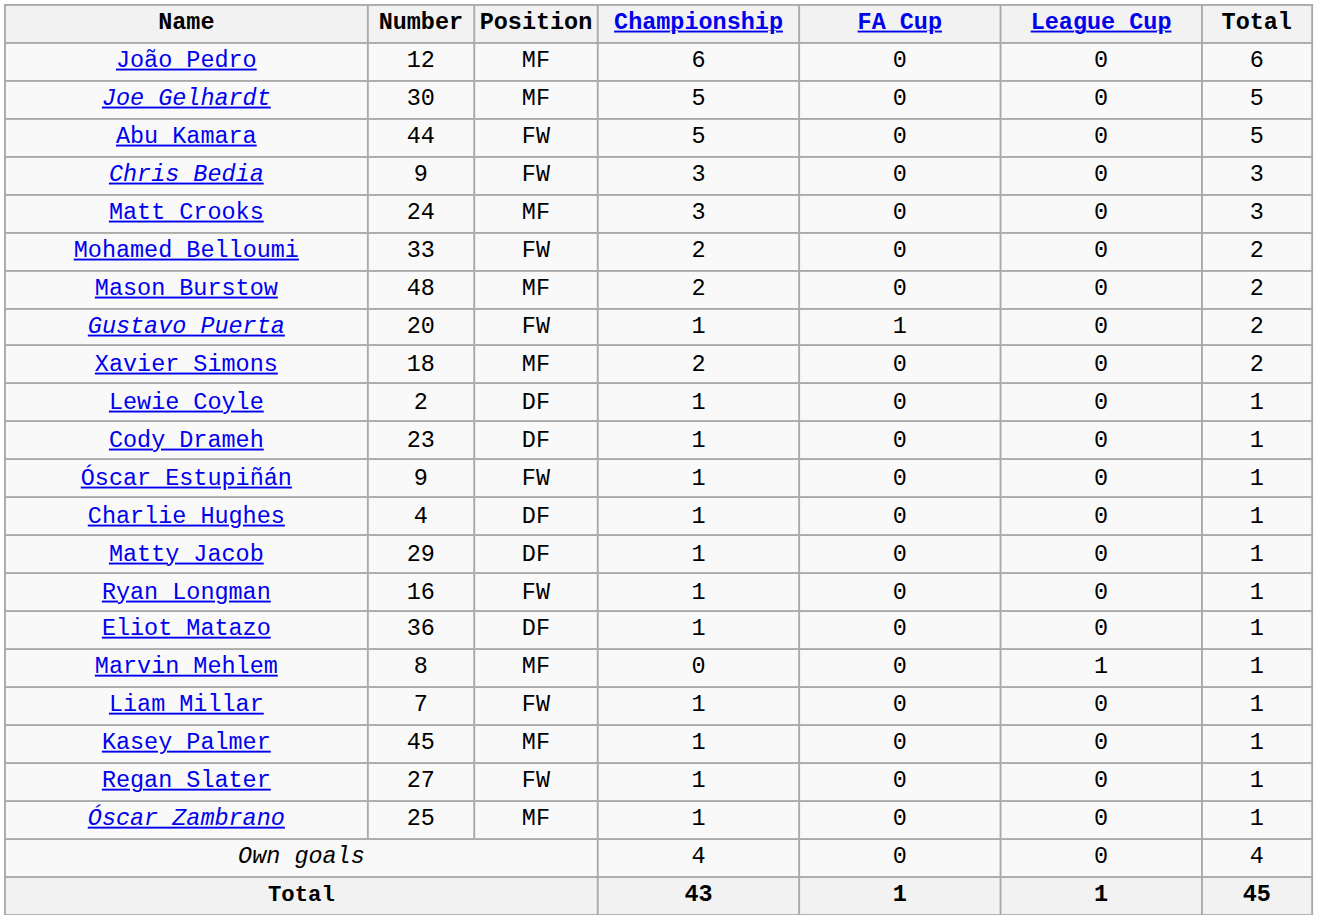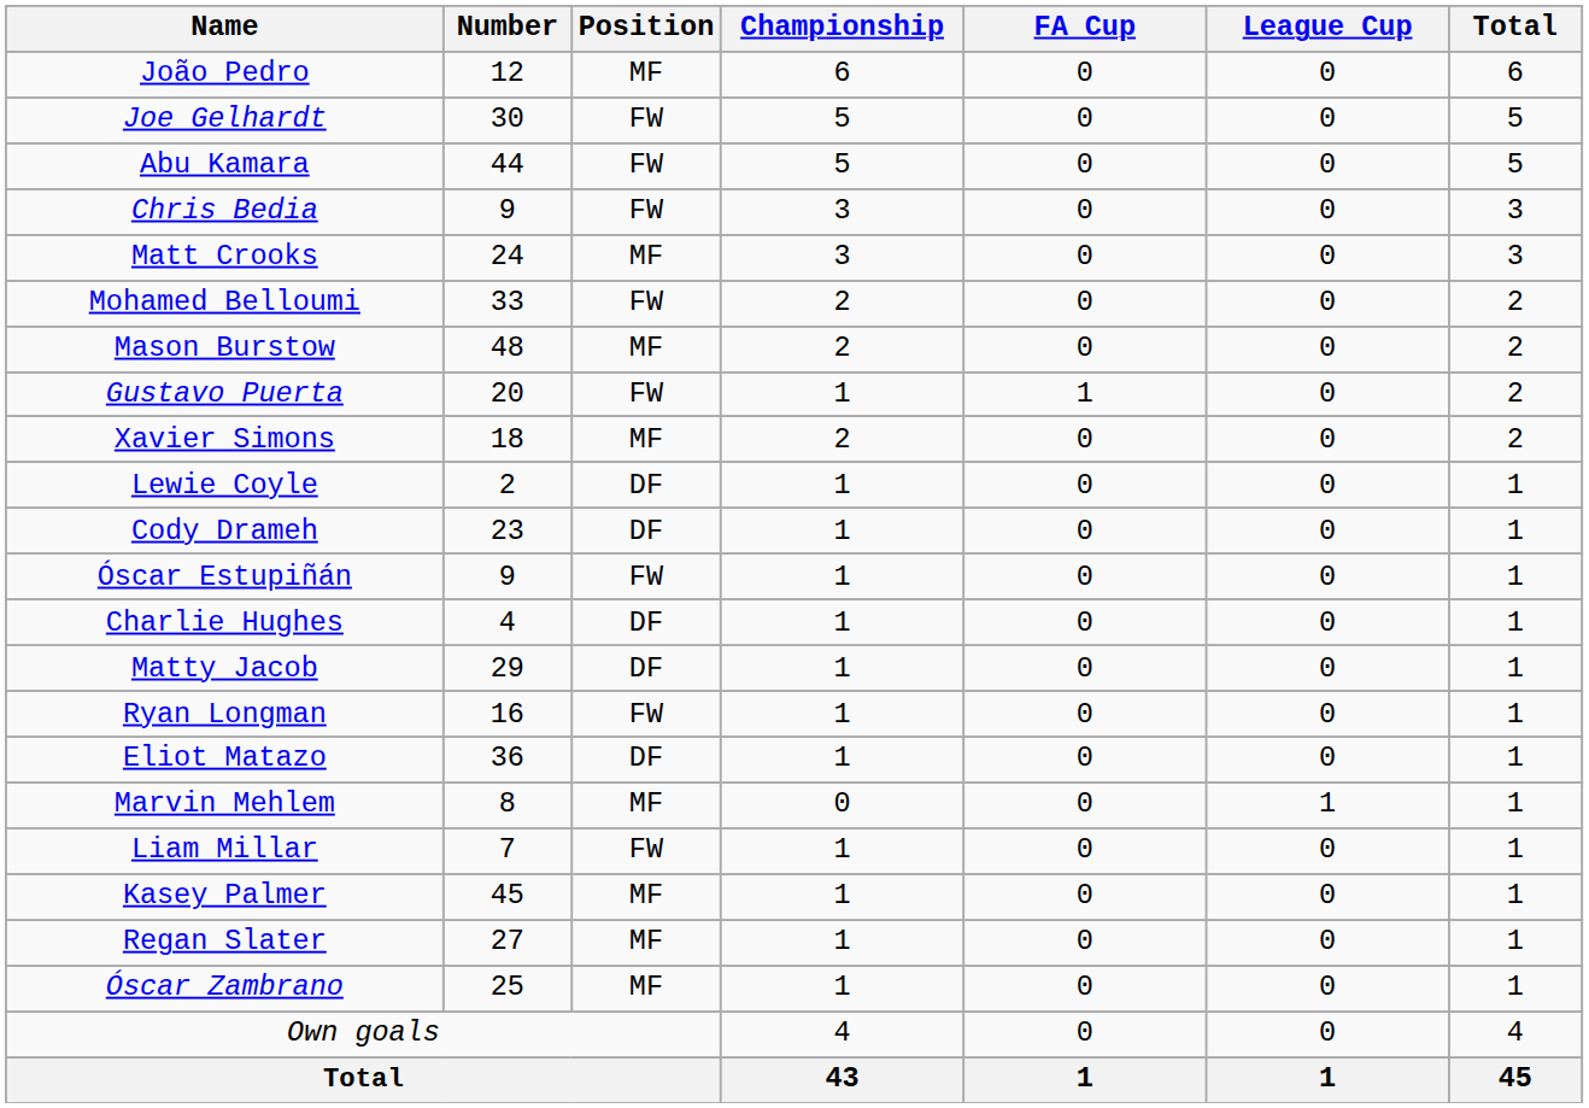 <table class="wikitable sortable plainrowheaders" style="text-align:center; font-size:95%">
 <tr>
 <th style="width:185px;">Name</th>
 <th style="width:50px;">Number</th>
 <th style="width:50px;">Position</th>
 <th style="width:100px;"><a href='#'>Championship</a></th>
 <th style="width:100px;"><a href='#'>FA Cup</a></th>
 <th style="width:100px;"><a href='#'>League Cup</a></th>
 <th style="width:52px;">Total</th>
 </tr>
 <tr>
 <td> <a href='#'>João Pedro</a></td>
 <td>12</td>
 <td>MF</td>
 <td>6</td>
 <td>0</td>
 <td>0</td>
 <td>6</td>
 </tr>
 <tr>
 <td> <em><a href='#'>Joe Gelhardt</a></em></td>
 <td>30</td>
-<td>MF</td>
+<td>FW</td>
 <td>5</td>
 <td>0</td>
 <td>0</td>
 <td>5</td>
 </tr>
 <tr>
 <td> <a href='#'>Abu Kamara</a></td>
 <td>44</td>
 <td>FW</td>
 <td>5</td>
 <td>0</td>
 <td>0</td>
 <td>5</td>
 </tr>
 <tr>
 <td> <em><a href='#'>Chris Bedia</a></em></td>
 <td>9</td>
 <td>FW</td>
 <td>3</td>
 <td>0</td>
 <td>0</td>
 <td>3</td>
 </tr>
 <tr>
 <td> <a href='#'>Matt Crooks</a></td>
 <td>24</td>
 <td>MF</td>
 <td>3</td>
 <td>0</td>
 <td>0</td>
 <td>3</td>
 </tr>
 <tr>
 <td> <a href='#'>Mohamed Belloumi</a></td>
 <td>33</td>
 <td>FW</td>
 <td>2</td>
 <td>0</td>
 <td>0</td>
 <td>2</td>
 </tr>
 <tr>
 <td> <a href='#'>Mason Burstow</a></td>
 <td>48</td>
 <td>MF</td>
 <td>2</td>
 <td>0</td>
 <td>0</td>
 <td>2</td>
 </tr>
 <tr>
 <td> <em><a href='#'>Gustavo Puerta</a></em></td>
 <td>20</td>
 <td>FW</td>
 <td>1</td>
 <td>1</td>
 <td>0</td>
 <td>2</td>
 </tr>
 <tr>
 <td> <a href='#'>Xavier Simons</a></td>
 <td>18</td>
 <td>MF</td>
 <td>2</td>
 <td>0</td>
 <td>0</td>
 <td>2</td>
 </tr>
 <tr>
 <td> <a href='#'>Lewie Coyle</a></td>
 <td>2</td>
 <td>DF</td>
 <td>1</td>
 <td>0</td>
 <td>0</td>
 <td>1</td>
 </tr>
 <tr>
 <td> <a href='#'>Cody Drameh</a></td>
 <td>23</td>
 <td>DF</td>
 <td>1</td>
 <td>0</td>
 <td>0</td>
 <td>1</td>
 </tr>
 <tr>
 <td> <a href='#'>Óscar Estupiñán</a></td>
 <td>9</td>
 <td>FW</td>
 <td>1</td>
 <td>0</td>
 <td>0</td>
 <td>1</td>
 </tr>
 <tr>
 <td> <a href='#'>Charlie Hughes</a></td>
 <td>4</td>
 <td>DF</td>
 <td>1</td>
 <td>0</td>
 <td>0</td>
 <td>1</td>
 </tr>
 <tr>
 <td> <a href='#'>Matty Jacob</a></td>
 <td>29</td>
 <td>DF</td>
 <td>1</td>
 <td>0</td>
 <td>0</td>
 <td>1</td>
 </tr>
 <tr>
 <td> <a href='#'>Ryan Longman</a></td>
 <td>16</td>
 <td>FW</td>
 <td>1</td>
 <td>0</td>
 <td>0</td>
 <td>1</td>
 </tr>
 <tr>
 <td> <a href='#'>Eliot Matazo</a></td>
 <td>36</td>
 <td>DF</td>
 <td>1</td>
 <td>0</td>
 <td>0</td>
 <td>1</td>
 </tr>
 <tr>
 <td> <a href='#'>Marvin Mehlem</a></td>
 <td>8</td>
 <td>MF</td>
 <td>0</td>
 <td>0</td>
 <td>1</td>
 <td>1</td>
 </tr>
 <tr>
 <td> <a href='#'>Liam Millar</a></td>
 <td>7</td>
 <td>FW</td>
 <td>1</td>
 <td>0</td>
 <td>0</td>
 <td>1</td>
 </tr>
 <tr>
 <td> <a href='#'>Kasey Palmer</a></td>
 <td>45</td>
 <td>MF</td>
 <td>1</td>
 <td>0</td>
 <td>0</td>
 <td>1</td>
 </tr>
 <tr>
 <td> <a href='#'>Regan Slater</a></td>
 <td>27</td>
-<td>FW</td>
+<td>MF</td>
 <td>1</td>
 <td>0</td>
 <td>0</td>
 <td>1</td>
 </tr>
 <tr>
 <td> <em><a href='#'>Óscar Zambrano</a></em></td>
 <td>25</td>
 <td>MF</td>
 <td>1</td>
 <td>0</td>
 <td>0</td>
 <td>1</td>
 </tr>
 <tr>
 <td colspan="3"><em>Own goals</em></td>
 <td>4</td>
 <td>0</td>
 <td>0</td>
 <td>4</td>
 </tr>
 <tr>
 <th scope="row" colspan="3" style="text-align:center; font-size:95%"><strong>Total</strong></th>
 <th>43</th>
 <th>1</th>
 <th>1</th>
 <th>45</th>
 </tr>
 </table>
